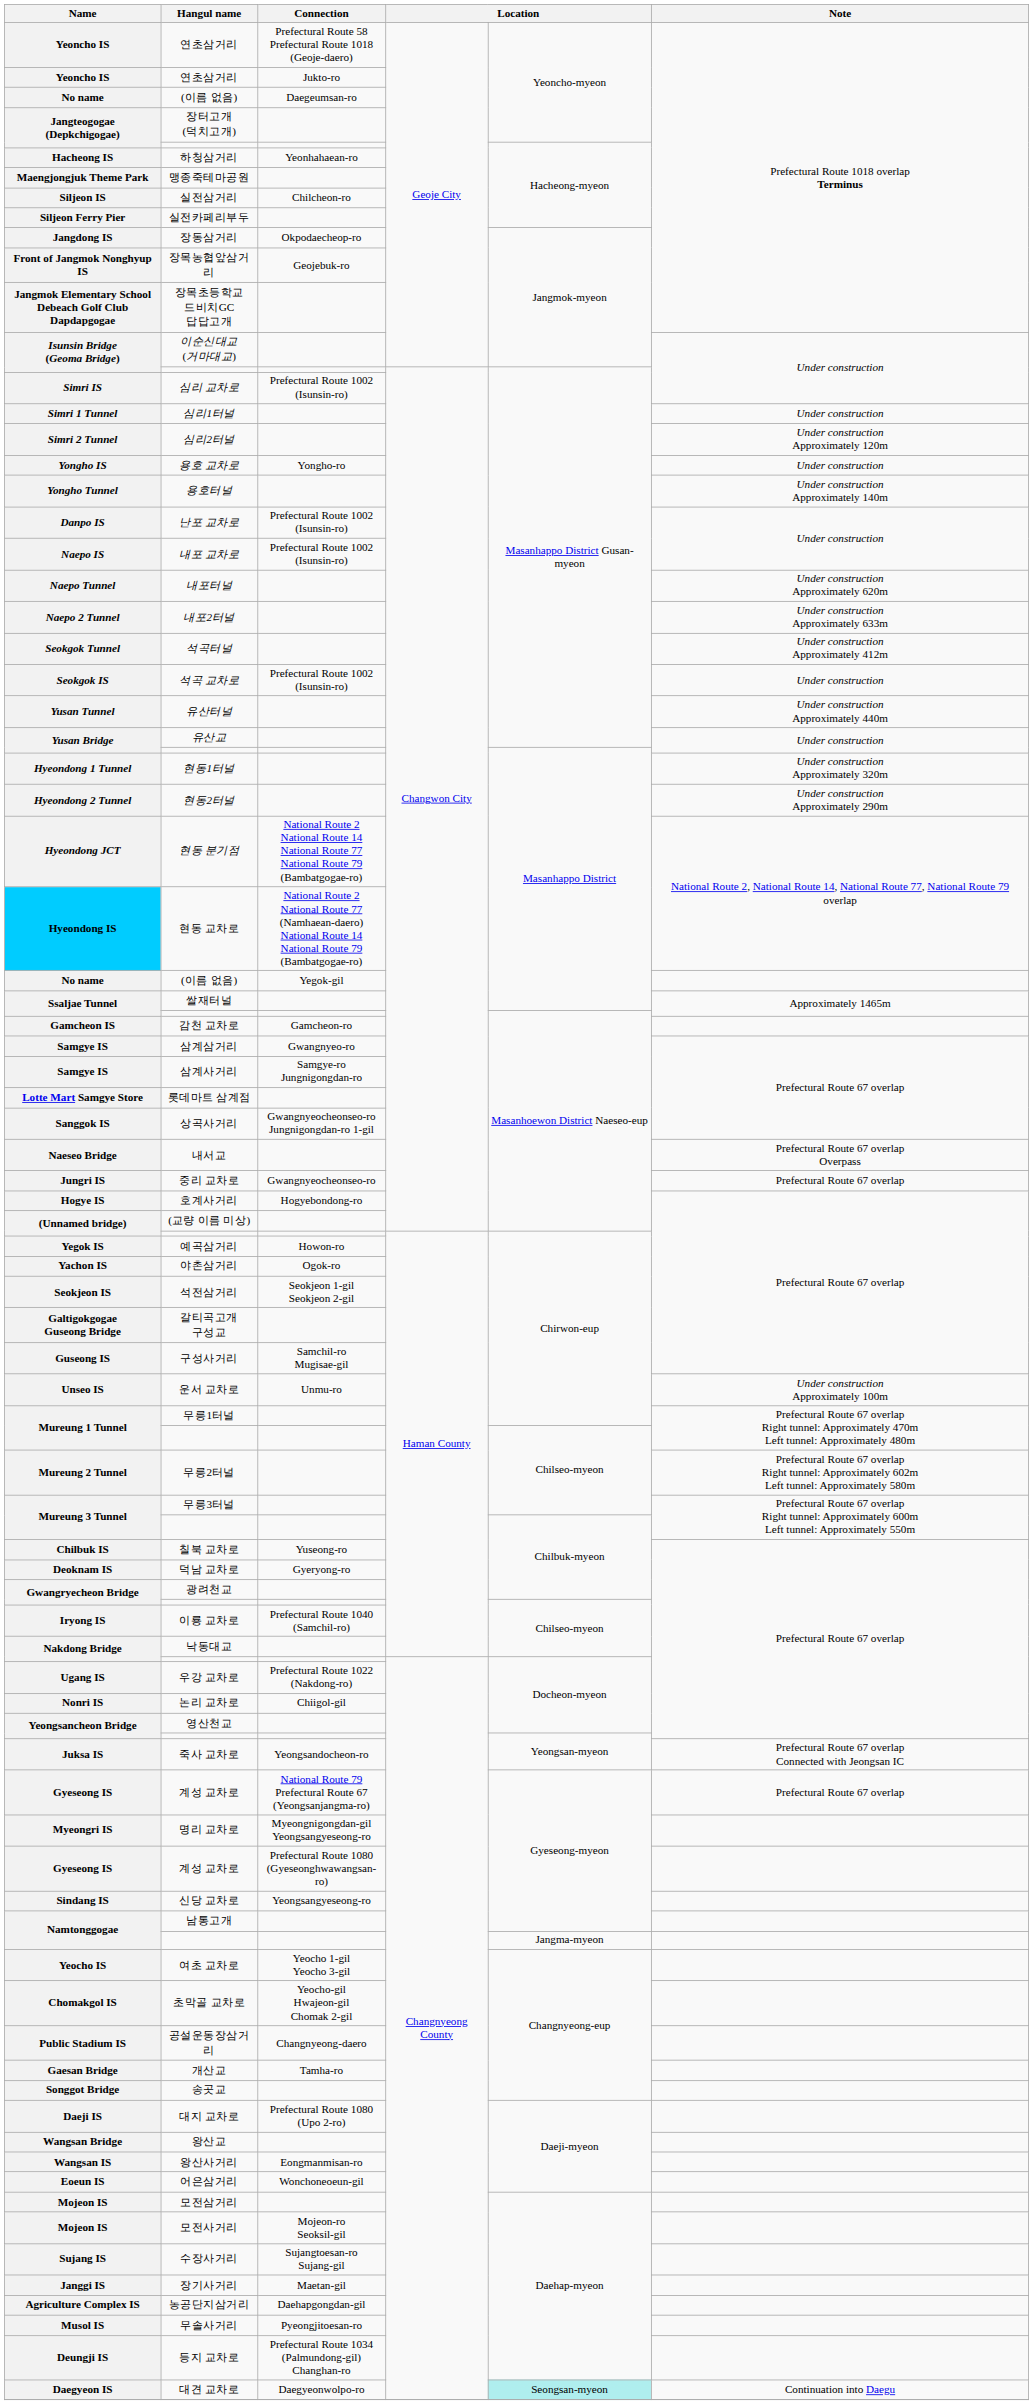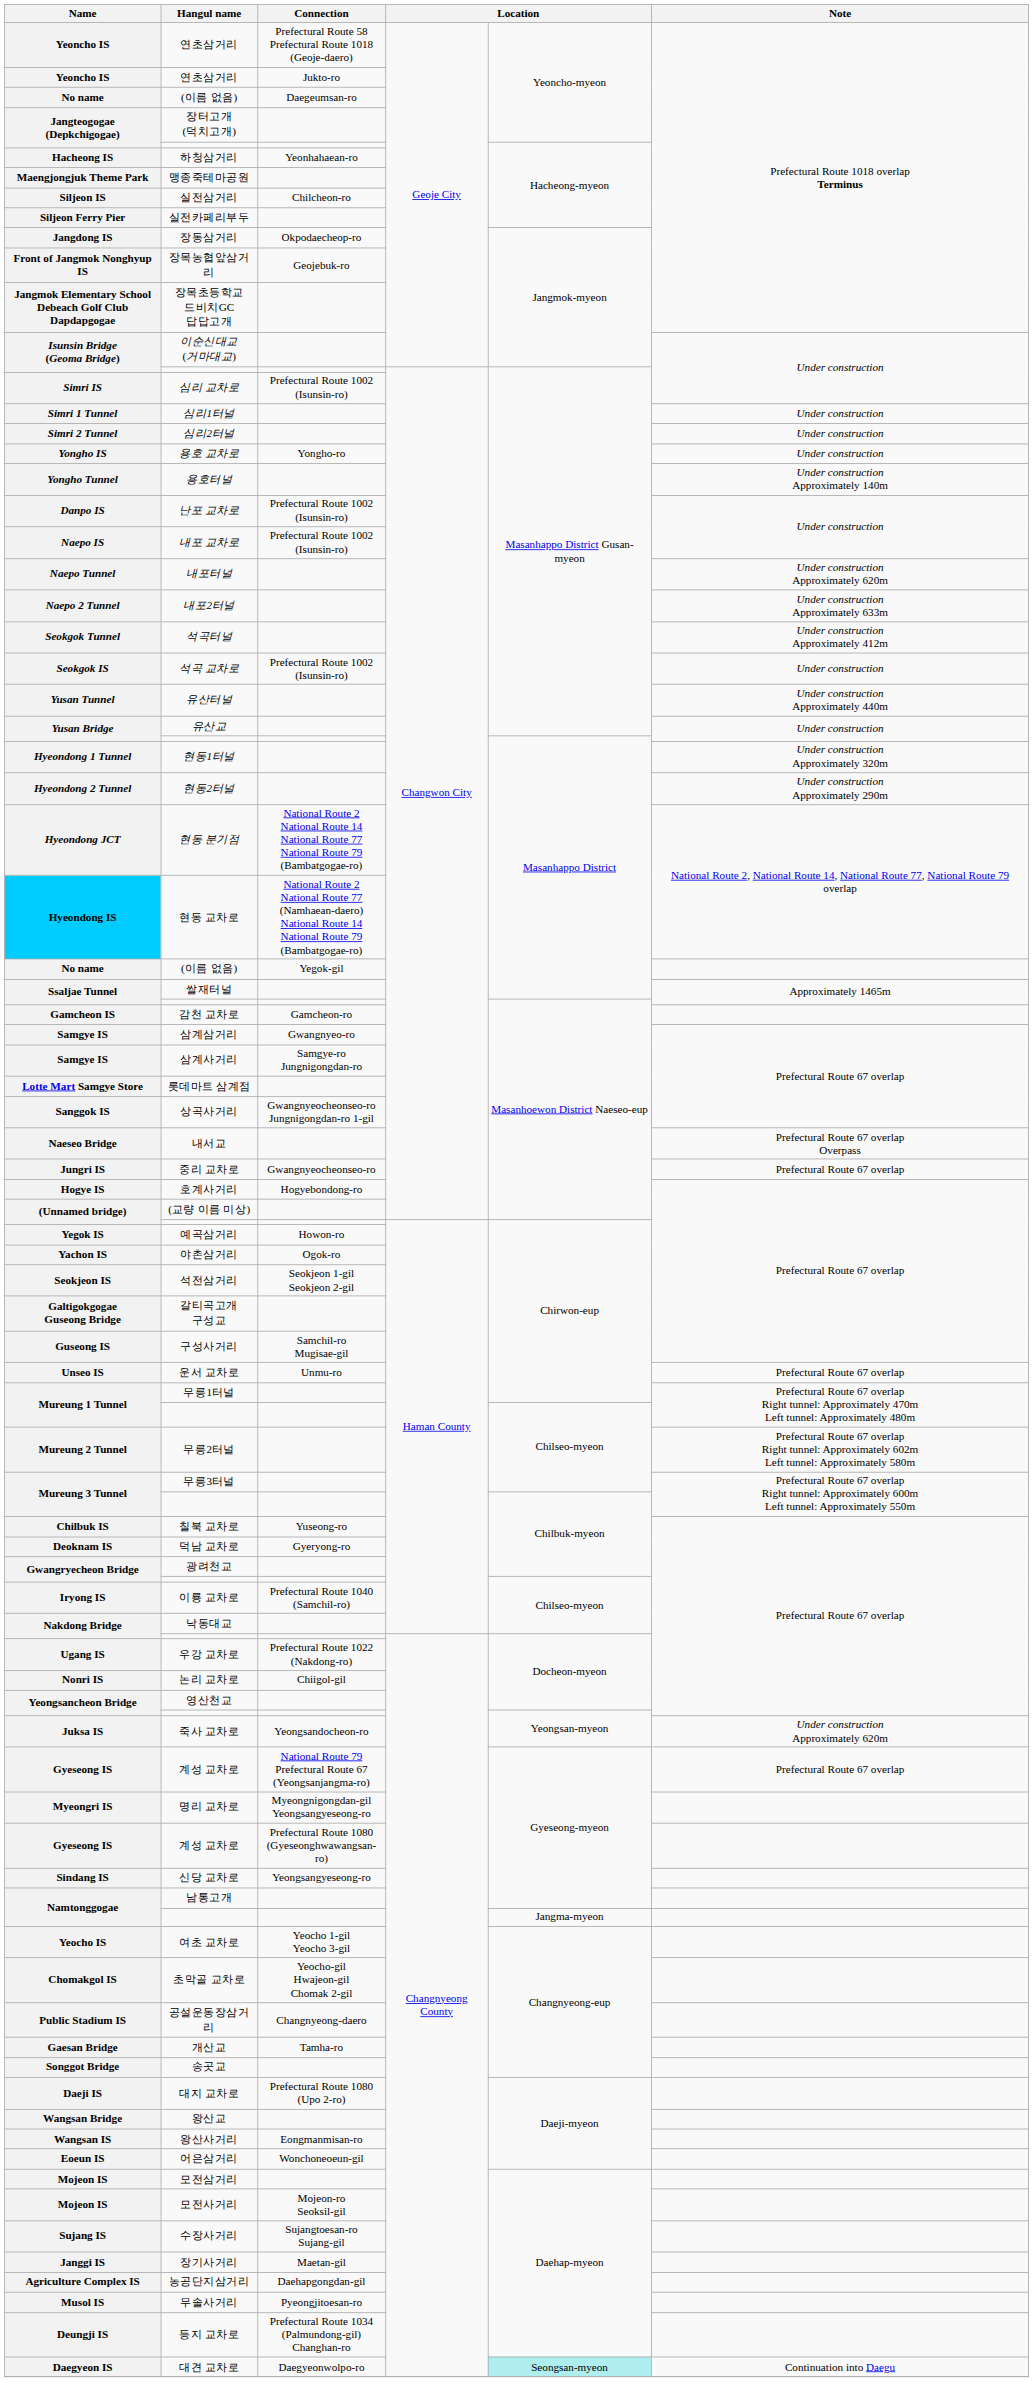 <table class="wikitable" style="font-size: 85%; text-align: center;">
 <tr>
 <th>Name </th>
 <th>Hangul name</th>
 <th>Connection</th>
 <th colspan="2">Location</th>
 <th>Note</th>
 </tr>
 <tr>
 <th>Yeoncho IS</th>
 <td>연초삼거리</td>
 <td>Prefectural Route 58<br>Prefectural Route 1018<br>(Geoje-daero)</td>
 <td rowspan=13><a href='#'>Geoje City</a></td>
 <td rowspan=4>Yeoncho-myeon</td>
 <td rowspan=12>Prefectural Route 1018 overlap<br><strong>Terminus</strong></td>
 </tr>
 <tr>
 <th>Yeoncho IS</th>
 <td>연초삼거리</td>
 <td>Jukto-ro</td>
 </tr>
 <tr>
 <th>No name</th>
 <td>(이름 없음)</td>
 <td>Daegeumsan-ro</td>
 </tr>
 <tr>
 <th rowspan=2>Jangteogogae<br>(Depkchigogae)</th>
 <td>장터고개<br>(덕치고개)</td>
 <td></td>
 </tr>
 <tr>
 <td></td>
 <td></td>
 <td rowspan=5>Hacheong-myeon</td>
 </tr>
 <tr>
 <th>Hacheong IS</th>
 <td>하청삼거리</td>
 <td>Yeonhahaean-ro</td>
 </tr>
 <tr>
 <th>Maengjongjuk Theme Park</th>
 <td>맹종죽테마공원</td>
 <td></td>
 </tr>
 <tr>
 <th>Siljeon IS</th>
 <td>실전삼거리</td>
 <td>Chilcheon-ro</td>
 </tr>
 <tr>
 <th>Siljeon Ferry Pier</th>
 <td>실전카페리부두</td>
 <td></td>
 </tr>
 <tr>
 <th>Jangdong IS</th>
 <td>장동삼거리</td>
 <td>Okpodaecheop-ro</td>
 <td rowspan=4>Jangmok-myeon</td>
 </tr>
 <tr>
 <th>Front of Jangmok Nonghyup IS</th>
 <td>장목농협앞삼거리</td>
 <td>Geojebuk-ro</td>
 </tr>
 <tr>
 <th>Jangmok Elementary School<br>Debeach Golf Club<br>Dapdapgogae</th>
 <td>장목초등학교<br>드비치GC<br>답답고개</td>
 <td></td>
 </tr>
 <tr>
 <th rowspan=2><em>Isunsin Bridge</em><br>(<em>Geoma Bridge</em>)</th>
 <td><em>이순신대교</em><br>(<em>거마대교</em>)</td>
 <td></td>
 <td rowspan=3><em>Under construction</em></td>
 </tr>
 <tr>
 <td></td>
 <td></td>
 <td rowspan=31><a href='#'>Changwon City</a></td>
 <td rowspan=14><a href='#'>Masanhappo District</a> Gusan-myeon</td>
 </tr>
 <tr>
 <th><em>Simri IS</em></th>
 <td><em>심리 교차로</em></td>
 <td>Prefectural Route 1002<br>(Isunsin-ro)</td>
 </tr>
 <tr>
 <th><em>Simri 1 Tunnel</em></th>
 <td><em>심리1터널</em></td>
 <td></td>
 <td><em>Under construction</em></td>
 </tr>
 <tr>
 <th><em>Simri 2 Tunnel</em></th>
 <td><em>심리2터널</em></td>
 <td></td>
-<td><em>Under construction</em><br>Approximately 120m</td>
+<td><em>Under construction</em></td>
 </tr>
 <tr>
 <th><em>Yongho IS</em></th>
 <td><em>용호 교차로</em></td>
 <td>Yongho-ro</td>
 <td><em>Under construction</em></td>
 </tr>
 <tr>
 <th><em>Yongho Tunnel</em></th>
 <td><em>용호터널</em></td>
 <td></td>
 <td><em>Under construction</em><br>Approximately 140m</td>
 </tr>
 <tr>
 <th><em>Danpo IS</em></th>
 <td><em>난포 교차로</em></td>
 <td>Prefectural Route 1002<br>(Isunsin-ro)</td>
 <td rowspan=2><em>Under construction</em></td>
 </tr>
 <tr>
 <th><em>Naepo IS</em></th>
 <td><em>내포 교차로</em></td>
 <td>Prefectural Route 1002<br>(Isunsin-ro)</td>
 </tr>
 <tr>
 <th><em>Naepo Tunnel</em></th>
 <td><em>내포터널</em></td>
 <td></td>
 <td><em>Under construction</em><br>Approximately 620m</td>
 </tr>
 <tr>
 <th><em>Naepo 2 Tunnel</em></th>
 <td><em>내포2터널</em></td>
 <td></td>
 <td><em>Under construction</em><br>Approximately 633m</td>
 </tr>
 <tr>
 <th><em>Seokgok Tunnel</em></th>
 <td><em>석곡터널</em></td>
 <td></td>
 <td><em>Under construction</em><br>Approximately 412m</td>
 </tr>
 <tr>
 <th><em>Seokgok IS</em></th>
 <td><em>석곡 교차로</em></td>
 <td>Prefectural Route 1002<br>(Isunsin-ro)</td>
 <td><em>Under construction</em></td>
 </tr>
 <tr>
 <th><em>Yusan Tunnel</em></th>
 <td><em>유산터널</em></td>
 <td></td>
 <td><em>Under construction</em><br>Approximately 440m</td>
 </tr>
 <tr>
 <th rowspan=2><em>Yusan Bridge</em></th>
 <td><em>유산교</em></td>
 <td></td>
 <td rowspan=2><em>Under construction</em></td>
 </tr>
 <tr>
 <td></td>
 <td></td>
 <td rowspan=7><a href='#'>Masanhappo District</a></td>
 </tr>
 <tr>
 <th><em>Hyeondong 1 Tunnel</em></th>
 <td><em>현동1터널</em></td>
 <td></td>
 <td><em>Under construction</em><br>Approximately 320m</td>
 </tr>
 <tr>
 <th><em>Hyeondong 2 Tunnel</em></th>
 <td><em>현동2터널</em></td>
 <td></td>
 <td><em>Under construction</em><br>Approximately 290m</td>
 </tr>
 <tr>
 <th><em>Hyeondong JCT</em></th>
 <td><em>현동 분기점</em></td>
 <td><a href='#'>National Route 2</a><br><a href='#'>National Route 14</a><br><a href='#'>National Route 77</a><br><a href='#'>National Route 79</a><br>(Bambatgogae-ro)</td>
 <td rowspan=2><a href='#'>National Route 2</a>, <a href='#'>National Route 14</a>, <a href='#'>National Route 77</a>, <a href='#'>National Route 79</a> overlap</td>
 </tr>
 <tr>
 <th style="background-color: #00CCFF;">Hyeondong IS</th>
 <td>현동 교차로</td>
 <td><a href='#'>National Route 2</a><br><a href='#'>National Route 77</a><br>(Namhaean-daero)<br><a href='#'>National Route 14</a><br><a href='#'>National Route 79</a><br>(Bambatgogae-ro)</td>
 </tr>
 <tr>
 <th>No name</th>
 <td>(이름 없음)</td>
 <td>Yegok-gil</td>
 <td></td>
 </tr>
 <tr>
 <th rowspan=2>Ssaljae Tunnel</th>
 <td>쌀재터널</td>
 <td></td>
 <td rowspan=2>Approximately 1465m</td>
 </tr>
 <tr>
 <td></td>
 <td></td>
 <td rowspan=10><a href='#'>Masanhoewon District</a> Naeseo-eup</td>
 </tr>
 <tr>
 <th>Gamcheon IS</th>
 <td>감천 교차로</td>
 <td>Gamcheon-ro</td>
 <td></td>
 </tr>
 <tr>
 <th>Samgye IS</th>
 <td>삼계삼거리</td>
 <td>Gwangnyeo-ro</td>
 <td rowspan=4>Prefectural Route 67 overlap</td>
 </tr>
 <tr>
 <th>Samgye IS</th>
 <td>삼계사거리</td>
 <td>Samgye-ro<br>Jungnigongdan-ro</td>
 </tr>
 <tr>
 <th><a href='#'>Lotte Mart</a> Samgye Store</th>
 <td>롯데마트 삼계점</td>
 <td></td>
 </tr>
 <tr>
 <th>Sanggok IS</th>
 <td>상곡사거리</td>
 <td>Gwangnyeocheonseo-ro<br>Jungnigongdan-ro 1-gil</td>
 </tr>
 <tr>
 <th>Naeseo Bridge</th>
 <td>내서교</td>
 <td></td>
 <td>Prefectural Route 67 overlap<br>Overpass</td>
 </tr>
 <tr>
 <th>Jungri IS</th>
 <td>중리 교차로</td>
 <td>Gwangnyeocheonseo-ro</td>
 <td>Prefectural Route 67 overlap</td>
 </tr>
 <tr>
 <th>Hogye IS</th>
 <td>호계사거리</td>
 <td>Hogyebondong-ro</td>
 <td rowspan=8>Prefectural Route 67 overlap</td>
 </tr>
 <tr>
 <th rowspan=2>(Unnamed bridge)</th>
 <td>(교량 이름 미상)</td>
 <td></td>
 </tr>
 <tr>
 <td></td>
 <td></td>
 <td rowspan=18><a href='#'>Haman County</a></td>
 <td rowspan=8>Chirwon-eup</td>
 </tr>
 <tr>
 <th>Yegok IS</th>
 <td>예곡삼거리</td>
 <td>Howon-ro</td>
 </tr>
 <tr>
 <th>Yachon IS</th>
 <td>야촌삼거리</td>
 <td>Ogok-ro</td>
 </tr>
 <tr>
 <th>Seokjeon IS</th>
 <td>석전삼거리</td>
 <td>Seokjeon 1-gil<br>Seokjeon 2-gil</td>
 </tr>
 <tr>
 <th>Galtigokgogae<br>Guseong Bridge</th>
 <td>갈티곡고개<br>구성교</td>
 <td></td>
 </tr>
 <tr>
 <th>Guseong IS</th>
 <td>구성사거리</td>
 <td>Samchil-ro<br>Mugisae-gil</td>
 </tr>
 <tr>
 <th>Unseo IS</th>
 <td>운서 교차로</td>
 <td>Unmu-ro</td>
-<td><em>Under construction</em><br>Approximately 100m</td>
+<td>Prefectural Route 67 overlap</td>
 </tr>
 <tr>
 <th rowspan=2>Mureung 1 Tunnel</th>
 <td>무릉1터널</td>
 <td></td>
 <td rowspan=2>Prefectural Route 67 overlap<br>Right tunnel: Approximately 470m<br>Left tunnel: Approximately 480m</td>
 </tr>
 <tr>
 <td></td>
 <td></td>
 <td rowspan=3>Chilseo-myeon</td>
 </tr>
 <tr>
 <th>Mureung 2 Tunnel</th>
 <td>무릉2터널</td>
 <td></td>
 <td>Prefectural Route 67 overlap<br>Right tunnel: Approximately 602m<br>Left tunnel: Approximately 580m</td>
 </tr>
 <tr>
 <th rowspan=2>Mureung 3 Tunnel</th>
 <td>무릉3터널</td>
 <td></td>
 <td rowspan=2>Prefectural Route 67 overlap<br>Right tunnel: Approximately 600m<br>Left tunnel: Approximately 550m</td>
 </tr>
 <tr>
 <td></td>
 <td></td>
 <td rowspan=4>Chilbuk-myeon</td>
 </tr>
 <tr>
 <th>Chilbuk IS</th>
 <td>칠북 교차로</td>
 <td>Yuseong-ro</td>
 <td rowspan=11>Prefectural Route 67 overlap</td>
 </tr>
 <tr>
 <th>Deoknam IS</th>
 <td>덕남 교차로</td>
 <td>Gyeryong-ro</td>
 </tr>
 <tr>
 <th rowspan=2>Gwangryecheon Bridge</th>
 <td>광려천교</td>
 <td></td>
 </tr>
 <tr>
 <td></td>
 <td></td>
 <td rowspan=3>Chilseo-myeon</td>
 </tr>
 <tr>
 <th>Iryong IS</th>
 <td>이룡 교차로</td>
 <td>Prefectural Route 1040<br>(Samchil-ro)</td>
 </tr>
 <tr>
 <th rowspan=2>Nakdong Bridge</th>
 <td>낙동대교</td>
 <td></td>
 </tr>
 <tr>
 <td></td>
 <td></td>
 <td rowspan=29><a href='#'>Changnyeong County</a></td>
 <td rowspan=4>Docheon-myeon</td>
 </tr>
 <tr>
 <th>Ugang IS</th>
 <td>우강 교차로</td>
 <td>Prefectural Route 1022<br>(Nakdong-ro)</td>
 </tr>
 <tr>
 <th>Nonri IS</th>
 <td>논리 교차로</td>
 <td>Chiigol-gil</td>
 </tr>
 <tr>
 <th rowspan=2>Yeongsancheon Bridge</th>
 <td>영산천교</td>
 <td></td>
 </tr>
 <tr>
 <td></td>
 <td></td>
 <td rowspan=2>Yeongsan-myeon</td>
 </tr>
 <tr>
 <th>Juksa IS</th>
 <td>죽사 교차로</td>
 <td>Yeongsandocheon-ro</td>
-<td>Prefectural Route 67 overlap<br>Connected with Jeongsan IC</td>
+<td><em>Under construction</em><br>Approximately 620m</td>
 </tr>
 <tr>
 <th>Gyeseong IS</th>
 <td>계성 교차로</td>
 <td><a href='#'>National Route 79</a><br>Prefectural Route 67<br>(Yeongsanjangma-ro)</td>
 <td rowspan=5>Gyeseong-myeon</td>
 <td>Prefectural Route 67 overlap</td>
 </tr>
 <tr>
 <th>Myeongri IS</th>
 <td>명리 교차로</td>
 <td>Myeongnigongdan-gil<br>Yeongsangyeseong-ro</td>
 <td></td>
 </tr>
 <tr>
 <th>Gyeseong IS</th>
 <td>계성 교차로</td>
 <td>Prefectural Route 1080<br>(Gyeseonghwawangsan-ro)</td>
 <td></td>
 </tr>
 <tr>
 <th>Sindang IS</th>
 <td>신당 교차로</td>
 <td>Yeongsangyeseong-ro</td>
 <td></td>
 </tr>
 <tr>
 <th rowspan=2>Namtonggogae</th>
 <td>남통고개</td>
 <td></td>
 <td></td>
 </tr>
 <tr>
 <td></td>
 <td></td>
 <td>Jangma-myeon</td>
 <td></td>
 </tr>
 <tr>
 <th>Yeocho IS</th>
 <td>여초 교차로</td>
 <td>Yeocho 1-gil<br>Yeocho 3-gil</td>
 <td rowspan=5>Changnyeong-eup</td>
 <td></td>
 </tr>
 <tr>
 <th>Chomakgol IS</th>
 <td>초막골 교차로</td>
 <td>Yeocho-gil<br>Hwajeon-gil<br>Chomak 2-gil</td>
 <td></td>
 </tr>
 <tr>
 <th>Public Stadium IS</th>
 <td>공설운동장삼거리</td>
 <td>Changnyeong-daero</td>
 <td></td>
 </tr>
 <tr>
 <th>Gaesan Bridge</th>
 <td>개산교</td>
 <td>Tamha-ro</td>
 <td></td>
 </tr>
 <tr>
 <th>Songgot Bridge</th>
 <td>송곳교</td>
 <td></td>
 <td></td>
 </tr>
 <tr>
 <th>Daeji IS</th>
 <td>대지 교차로</td>
 <td>Prefectural Route 1080<br>(Upo 2-ro)</td>
 <td rowspan=4>Daeji-myeon</td>
 <td></td>
 </tr>
 <tr>
 <th>Wangsan Bridge</th>
 <td>왕산교</td>
 <td></td>
 <td></td>
 </tr>
 <tr>
 <th>Wangsan IS</th>
 <td>왕산사거리</td>
 <td>Eongmanmisan-ro</td>
 <td></td>
 </tr>
 <tr>
 <th>Eoeun IS</th>
 <td>어은삼거리</td>
 <td>Wonchoneoeun-gil</td>
 <td></td>
 </tr>
 <tr>
 <th>Mojeon IS</th>
 <td>모전삼거리</td>
 <td></td>
 <td rowspan=7>Daehap-myeon</td>
 <td></td>
 </tr>
 <tr>
 <th>Mojeon IS</th>
 <td>모전사거리</td>
 <td>Mojeon-ro<br>Seoksil-gil</td>
 <td></td>
 </tr>
 <tr>
 <th>Sujang IS</th>
 <td>수장사거리</td>
 <td>Sujangtoesan-ro<br>Sujang-gil</td>
 <td></td>
 </tr>
 <tr>
 <th>Janggi IS</th>
 <td>장기사거리</td>
 <td>Maetan-gil</td>
 <td></td>
 </tr>
 <tr>
 <th>Agriculture Complex IS</th>
 <td>농공단지삼거리</td>
 <td>Daehapgongdan-gil</td>
 <td></td>
 </tr>
 <tr>
 <th>Musol IS</th>
 <td>무솔사거리</td>
 <td>Pyeongjitoesan-ro</td>
 <td></td>
 </tr>
 <tr>
 <th>Deungji IS</th>
 <td>등지 교차로</td>
 <td>Prefectural Route 1034<br>(Palmundong-gil)<br>Changhan-ro</td>
 <td></td>
 </tr>
 <tr>
 <th>Daegyeon IS</th>
 <td>대견 교차로</td>
 <td>Daegyeonwolpo-ro</td>
 <td style="background: paleturquoise;">Seongsan-myeon</td>
 <td>Continuation into <a href='#'>Daegu</a></td>
 </tr>
 <tr>
 </tr>
 </table>
